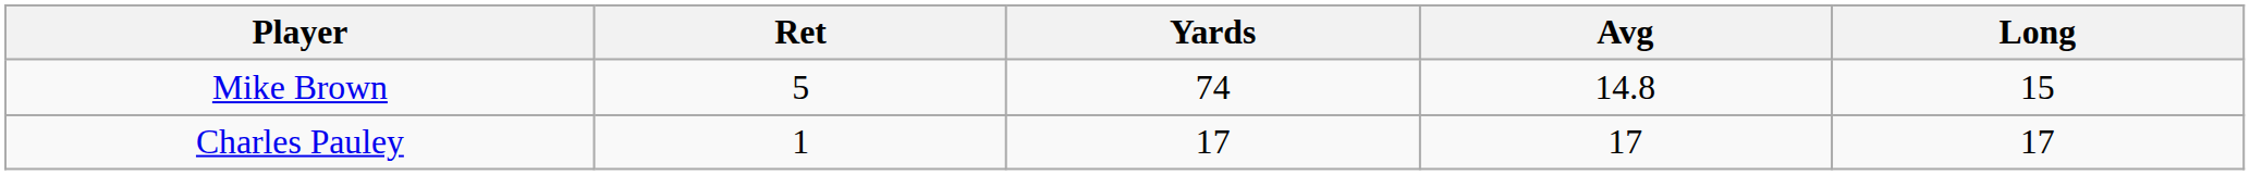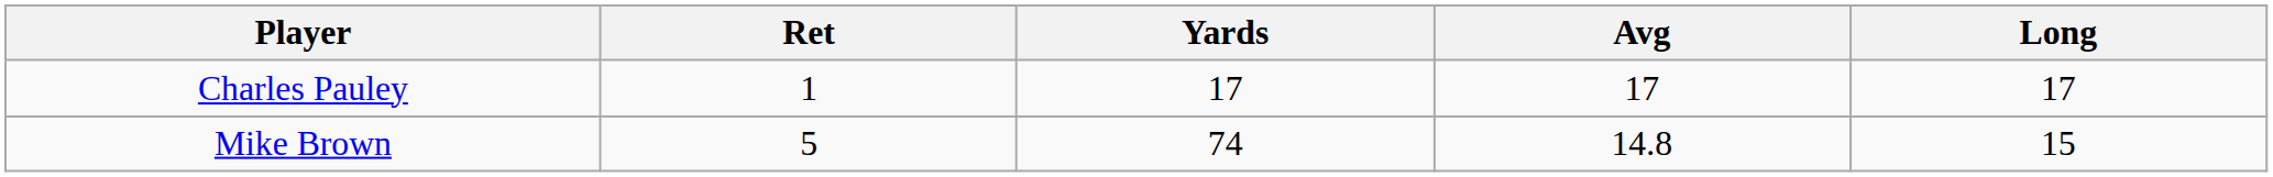 <table class="wikitable sortable">
 <tr>
 <th bgcolor="#DDDDFF" width="10%">Player</th>
 <th bgcolor="#DDDDFF" width="7%">Ret</th>
 <th bgcolor="#DDDDFF" width="7%">Yards</th>
 <th bgcolor="#DDDDFF" width="7%">Avg</th>
 <th bgcolor="#DDDDFF" width="7%">Long</th>
 </tr>
 <tr align="center">
+<td><a href='#'>Charles Pauley</a></td>
+<td>1</td>
+<td>17</td>
+<td>17</td>
+<td>17</td>
+</tr>
+<tr align="center">
 <td><a href='#'>Mike Brown</a></td>
 <td>5</td>
 <td>74</td>
 <td>14.8</td>
 <td>15</td>
 </tr>
-<tr align="center">
-<td><a href='#'>Charles Pauley</a></td>
-<td>1</td>
-<td>17</td>
-<td>17</td>
-<td>17</td>
-</tr>
 </table>
